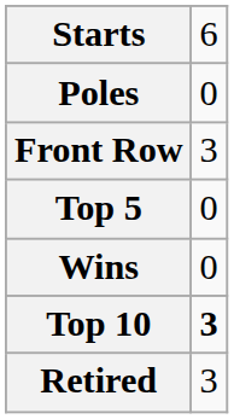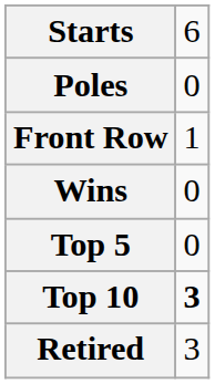 <table class="wikitable" style="text-align:center">
 <tr>
 <th>Starts</th>
 <td>6</td>
 </tr>
 <tr>
 <th>Poles</th>
 <td>0</td>
 </tr>
 <tr>
 <th>Front Row</th>
-<td>3</td>
+<td>1</td>
+</tr>
+<tr>
+<th>Wins</th>
+<td>0</td>
 </tr>
 <tr>
 <th>Top 5</th>
-<td>0</td>
-</tr>
-<tr>
-<th>Wins</th>
 <td>0</td>
 </tr>
 <tr>
 <th>Top 10</th>
 <td><strong>3</strong></td>
 </tr>
 <tr>
 <th>Retired</th>
 <td>3</td>
 </tr>
 </table>
